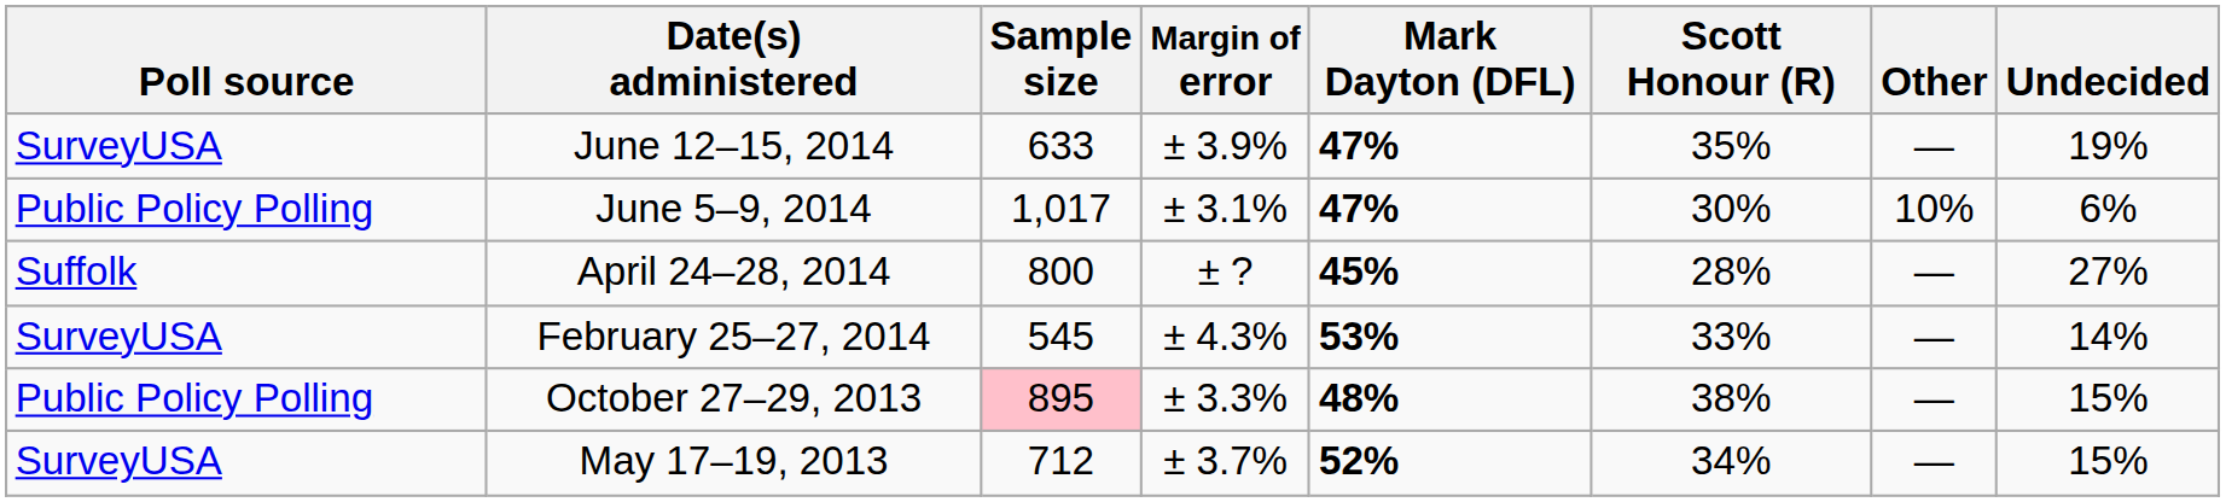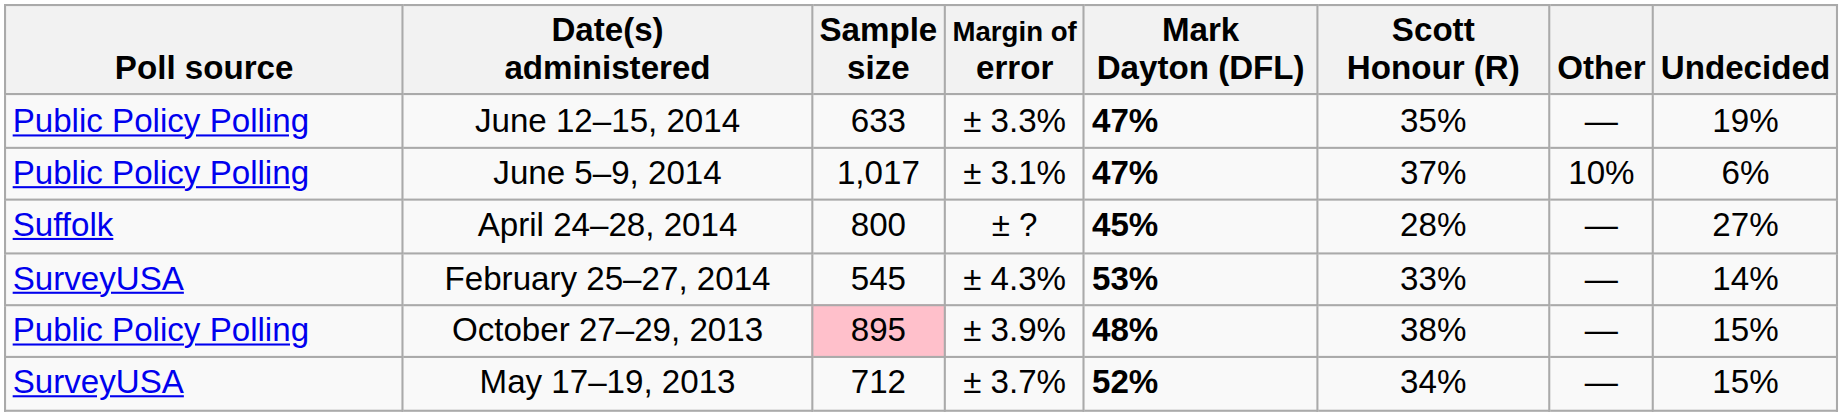 <table class="wikitable">
 <tr valign= bottom>
 <th style="width:185px;">Poll source</th>
 <th style="width:190px;">Date(s)<br>administered</th>
 <th class=small>Sample<br>size</th>
 <th><small>Margin of</small><br>error</th>
 <th style="width:105px;">Mark<br>Dayton (DFL)</th>
 <th style="width:105px;">Scott<br>Honour (R)</th>
 <th style="width:40px;">Other</th>
 <th style="width:40px;">Undecided</th>
 </tr>
 <tr>
-<td><a href='#'>SurveyUSA</a></td>
+<td><a href='#'>Public Policy Polling</a></td>
 <td align=center>June 12–15, 2014</td>
 <td align=center>633</td>
-<td align=center>± 3.9%</td>
+<td align=center>± 3.3%</td>
 <td><strong>47%</strong></td>
 <td align=center>35%</td>
 <td align=center>—</td>
 <td align=center>19%</td>
 </tr>
 <tr>
 <td><a href='#'>Public Policy Polling</a></td>
 <td align=center>June 5–9, 2014</td>
 <td align=center>1,017</td>
 <td align=center>± 3.1%</td>
 <td><strong>47%</strong></td>
-<td align=center>30%</td>
+<td align=center>37%</td>
 <td align=center>10%</td>
 <td align=center>6%</td>
 </tr>
 <tr>
 <td><a href='#'>Suffolk</a></td>
 <td align=center>April 24–28, 2014</td>
 <td align=center>800</td>
 <td align=center>± ?</td>
 <td><strong>45%</strong></td>
 <td align=center>28%</td>
 <td align=center>—</td>
 <td align=center>27%</td>
 </tr>
 <tr>
 <td><a href='#'>SurveyUSA</a></td>
 <td align=center>February 25–27, 2014</td>
 <td align=center>545</td>
 <td align=center>± 4.3%</td>
 <td><strong>53%</strong></td>
 <td align=center>33%</td>
 <td align=center>—</td>
 <td align=center>14%</td>
 </tr>
 <tr>
 <td><a href='#'>Public Policy Polling</a></td>
 <td align=center>October 27–29, 2013</td>
 <td align=center style="background: pink;">895</td>
-<td align=center>± 3.3%</td>
+<td align=center>± 3.9%</td>
 <td><strong>48%</strong></td>
 <td align=center>38%</td>
 <td align=center>—</td>
 <td align=center>15%</td>
 </tr>
 <tr>
 <td><a href='#'>SurveyUSA</a></td>
 <td align=center>May 17–19, 2013</td>
 <td align=center>712</td>
 <td align=center>± 3.7%</td>
 <td><strong>52%</strong></td>
 <td align=center>34%</td>
 <td align=center>—</td>
 <td align=center>15%</td>
 </tr>
 </table>
